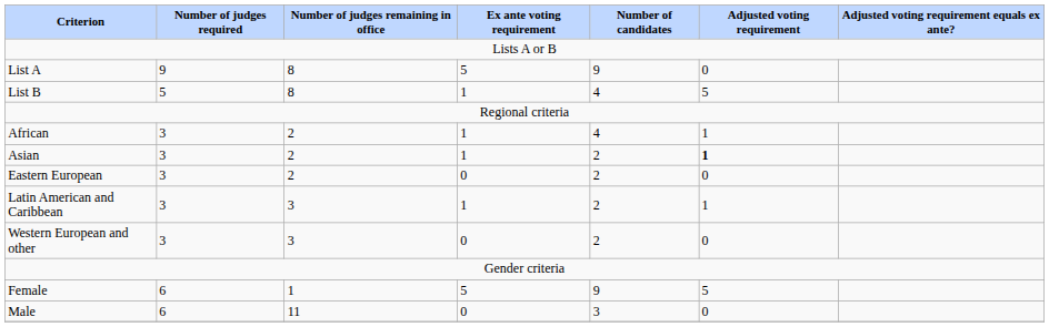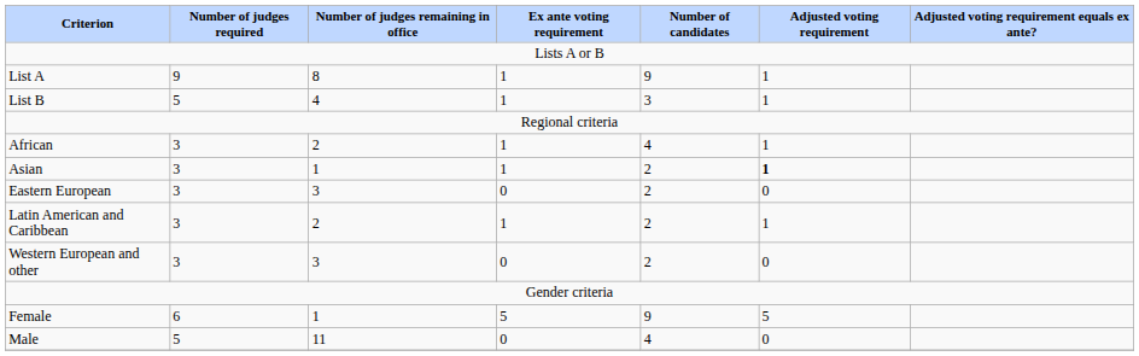 <table class="wikitable defaultcenter col1left">
 <tr bgcolor=#BFD7FF align="center" style="font-size:90%;">
 <td style="text-align:center"><strong>Criterion</strong></td>
 <td><strong>Number of judges required</strong></td>
 <td><strong>Number of judges remaining in office</strong></td>
 <td><strong>Ex ante voting requirement</strong></td>
 <td><strong>Number of candidates</strong></td>
 <td><strong>Adjusted voting requirement</strong></td>
 <td><strong>Adjusted voting requirement equals ex ante?</strong></td>
 </tr>
 <tr>
 <td colspan=8 style="text-align:center">Lists A or B</td>
 </tr>
 <tr>
 <td>List A</td>
 <td>9</td>
 <td>8</td>
-<td>5</td>
+<td>1</td>
 <td>9</td>
-<td>0</td>
+<td>1</td>
 <td></td>
 </tr>
 <tr>
 <td>List B</td>
 <td>5</td>
-<td>8</td>
+<td>4</td>
 <td>1</td>
-<td>4</td>
-<td>5</td>
+<td>3</td>
+<td>1</td>
 <td></td>
 </tr>
 <tr>
 <td colspan=8 style="text-align:center">Regional criteria</td>
 </tr>
 <tr>
 <td>African</td>
 <td>3</td>
 <td>2</td>
 <td>1</td>
 <td>4</td>
 <td>1</td>
 <td></td>
 </tr>
 <tr>
 <td>Asian</td>
 <td>3</td>
-<td>2</td>
+<td>1</td>
 <td>1</td>
 <td>2</td>
 <td><strong>1</strong></td>
 <td></td>
 </tr>
 <tr>
 <td>Eastern European</td>
 <td>3</td>
-<td>2</td>
+<td>3</td>
 <td>0</td>
 <td>2</td>
 <td>0</td>
 <td></td>
 </tr>
 <tr>
 <td>Latin American and Caribbean</td>
 <td>3</td>
-<td>3</td>
+<td>2</td>
 <td>1</td>
 <td>2</td>
 <td>1</td>
 <td></td>
 </tr>
 <tr>
 <td>Western European and other</td>
 <td>3</td>
 <td>3</td>
 <td>0</td>
 <td>2</td>
 <td>0</td>
 <td></td>
 </tr>
 <tr>
 <td colspan=8 style="text-align:center">Gender criteria</td>
 </tr>
 <tr>
 <td>Female</td>
 <td>6</td>
 <td>1</td>
 <td>5</td>
 <td>9</td>
 <td>5</td>
 <td></td>
 </tr>
 <tr>
 <td>Male</td>
-<td>6</td>
+<td>5</td>
 <td>11</td>
 <td>0</td>
-<td>3</td>
+<td>4</td>
 <td>0</td>
 <td></td>
 </tr>
 <tr>
 </tr>
 </table>
